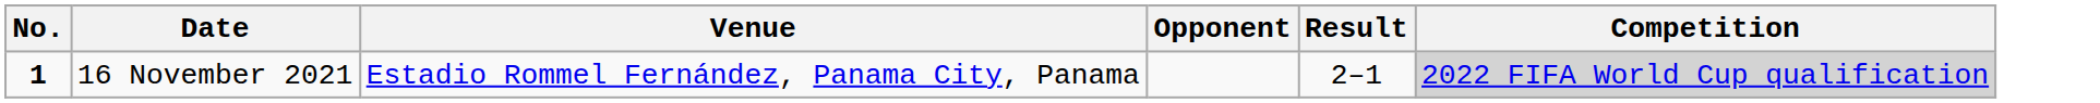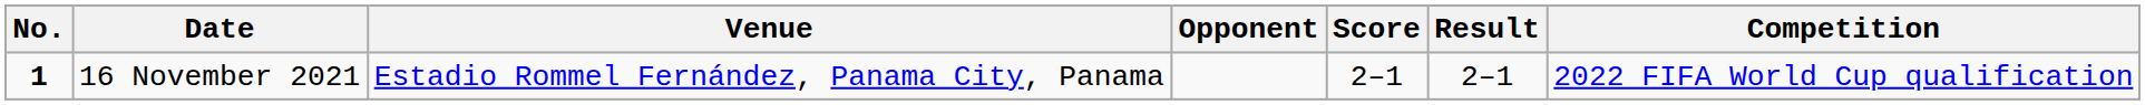 <table class="wikitable sortable">
 <tr>
 <th scope="col">No.</th>
 <th scope="col">Date</th>
 <th scope="col">Venue</th>
 <th scope="col">Opponent</th>
+<th scope="col">Score</th>
 <th scope="col">Result</th>
 <th scope="col">Competition</th>
 </tr>
 <tr>
 <td align="center"><strong>1</strong></td>
 <td>16 November 2021</td>
 <td><a href='#'>Estadio Rommel Fernández</a>, <a href='#'>Panama City</a>, Panama</td>
 <td></td>
 <td align="center">2–1</td>
-<td style="background: lightgrey;"><a href='#'>2022 FIFA World Cup qualification</a></td>
+<td align="center">2–1</td>
+<td><a href='#'>2022 FIFA World Cup qualification</a></td>
 </tr>
 </table>
